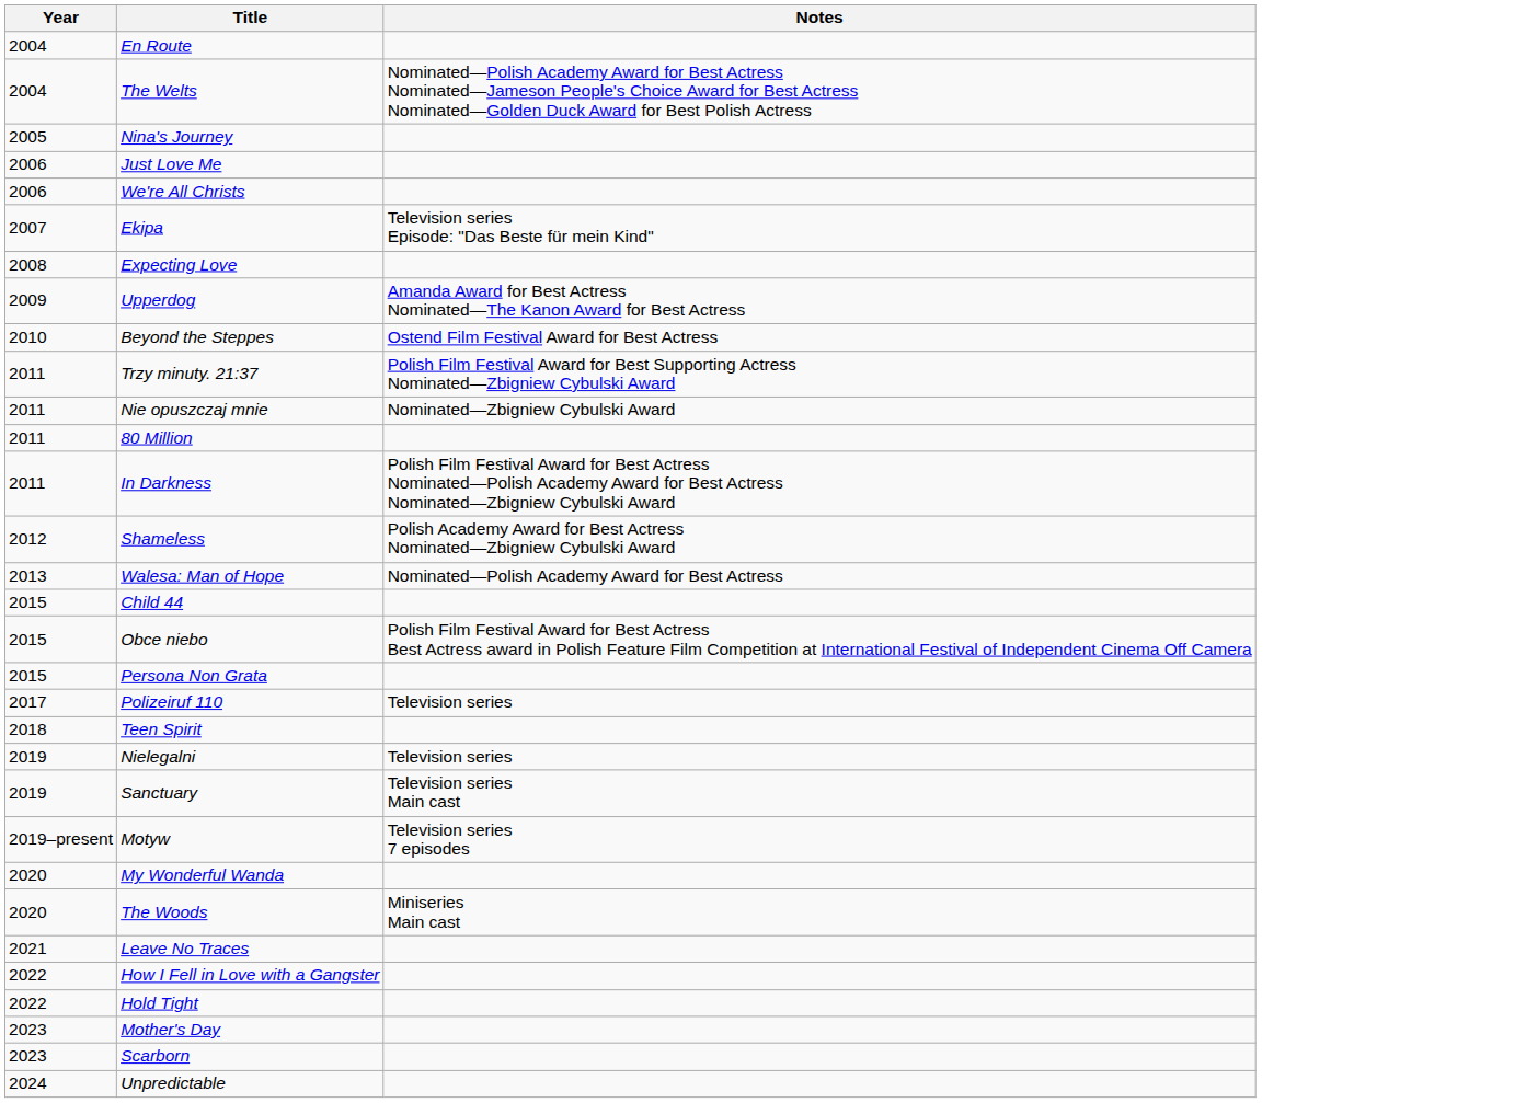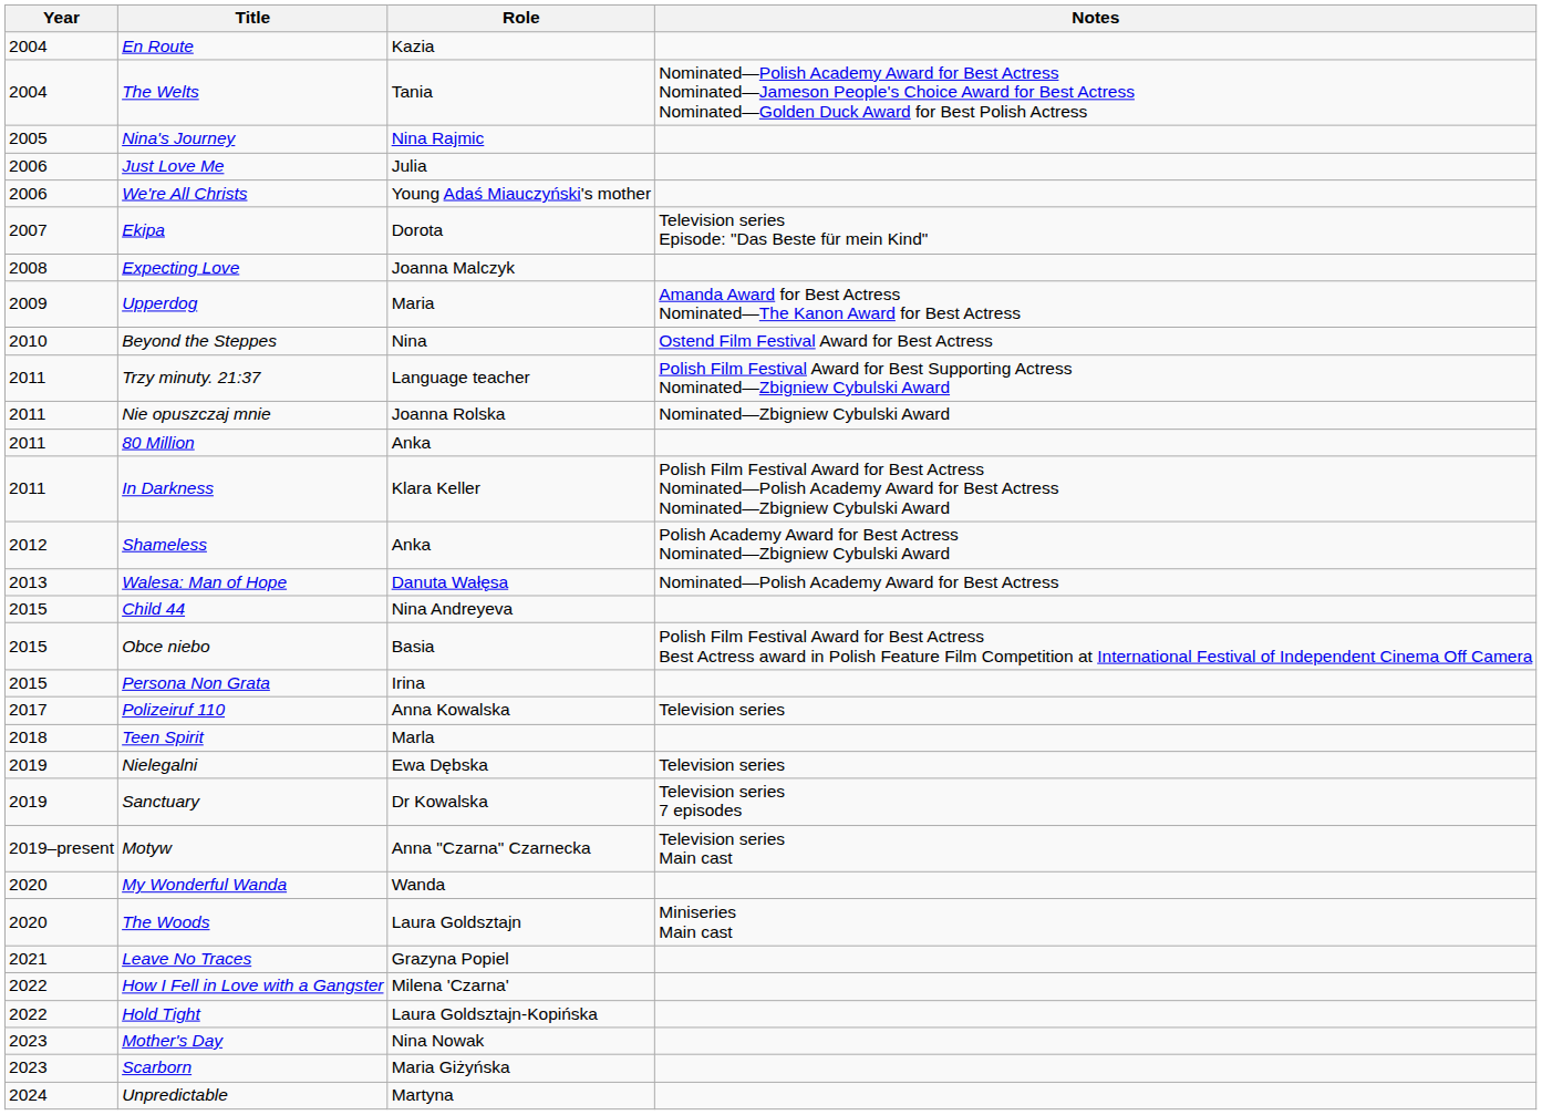 <table class="wikitable sortable">
 <tr>
 <th>Year</th>
 <th>Title</th>
+<th>Role</th>
 <th class="unsortable">Notes</th>
 </tr>
 <tr>
 <td>2004</td>
 <td><em><a href='#'>En Route</a></em></td>
+<td>Kazia</td>
 <td></td>
 </tr>
 <tr>
 <td>2004</td>
 <td><em><a href='#'>The Welts</a></em></td>
+<td>Tania</td>
 <td>Nominated—<a href='#'>Polish Academy Award for Best Actress</a><br>Nominated—<a href='#'>Jameson People's Choice Award for Best Actress</a><br>Nominated—<a href='#'>Golden Duck Award</a> for Best Polish Actress</td>
 </tr>
 <tr>
 <td>2005</td>
 <td><em><a href='#'>Nina's Journey</a></em></td>
+<td><a href='#'>Nina Rajmic</a></td>
 <td></td>
 </tr>
 <tr>
 <td>2006</td>
 <td><em><a href='#'>Just Love Me</a></em></td>
+<td>Julia</td>
 <td></td>
 </tr>
 <tr>
 <td>2006</td>
 <td><em><a href='#'>We're All Christs</a></em></td>
+<td>Young <a href='#'>Adaś Miauczyński</a>'s mother</td>
 <td></td>
 </tr>
 <tr>
 <td>2007</td>
 <td><em><a href='#'>Ekipa</a></em></td>
+<td>Dorota</td>
 <td>Television series<br>Episode: "Das Beste für mein Kind"</td>
 </tr>
 <tr>
 <td>2008</td>
 <td><em><a href='#'>Expecting Love</a></em></td>
+<td>Joanna Malczyk</td>
 <td></td>
 </tr>
 <tr>
 <td>2009</td>
 <td><em><a href='#'>Upperdog</a></em></td>
+<td>Maria</td>
 <td><a href='#'>Amanda Award</a> for Best Actress<br>Nominated—<a href='#'>The Kanon Award</a> for Best Actress</td>
 </tr>
 <tr>
 <td>2010</td>
 <td><em>Beyond the Steppes</em></td>
+<td>Nina</td>
 <td><a href='#'>Ostend Film Festival</a> Award for Best Actress</td>
 </tr>
 <tr>
 <td>2011</td>
 <td><em>Trzy minuty. 21:37</em></td>
+<td>Language teacher</td>
 <td><a href='#'>Polish Film Festival</a> Award for Best Supporting Actress<br>Nominated—<a href='#'>Zbigniew Cybulski Award</a></td>
 </tr>
 <tr>
 <td>2011</td>
 <td><em>Nie opuszczaj mnie</em></td>
+<td>Joanna Rolska</td>
 <td>Nominated—Zbigniew Cybulski Award</td>
 </tr>
 <tr>
 <td>2011</td>
 <td><em><a href='#'>80 Million</a></em></td>
+<td>Anka</td>
 <td></td>
 </tr>
 <tr>
 <td>2011</td>
 <td><em><a href='#'>In Darkness</a></em></td>
+<td>Klara Keller</td>
 <td>Polish Film Festival Award for Best Actress<br>Nominated—Polish Academy Award for Best Actress<br>Nominated—Zbigniew Cybulski Award</td>
 </tr>
 <tr>
 <td>2012</td>
 <td><em><a href='#'>Shameless</a></em></td>
+<td>Anka</td>
 <td>Polish Academy Award for Best Actress<br>Nominated—Zbigniew Cybulski Award</td>
 </tr>
 <tr>
 <td>2013</td>
 <td><em><a href='#'>Walesa: Man of Hope</a></em></td>
+<td><a href='#'>Danuta Wałęsa</a></td>
 <td>Nominated—Polish Academy Award for Best Actress</td>
 </tr>
 <tr>
 <td>2015</td>
 <td><em><a href='#'>Child 44</a></em></td>
+<td>Nina Andreyeva</td>
 <td></td>
 </tr>
 <tr>
 <td>2015</td>
 <td><em>Obce niebo</em></td>
+<td>Basia</td>
 <td>Polish Film Festival Award for Best Actress<br>Best Actress award in Polish Feature Film Competition at <a href='#'>International Festival of Independent Cinema Off Camera</a></td>
 </tr>
 <tr>
 <td>2015</td>
 <td><em><a href='#'>Persona Non Grata</a></em></td>
+<td>Irina</td>
 <td></td>
 </tr>
 <tr>
 <td>2017</td>
 <td><em><a href='#'>Polizeiruf 110</a></em></td>
+<td>Anna Kowalska</td>
 <td>Television series</td>
 </tr>
 <tr>
 <td>2018</td>
 <td><em><a href='#'>Teen Spirit</a></em></td>
+<td>Marla</td>
 <td></td>
 </tr>
 <tr>
 <td>2019</td>
 <td><em>Nielegalni</em></td>
+<td>Ewa Dębska</td>
 <td>Television series</td>
 </tr>
 <tr>
 <td>2019</td>
 <td><em>Sanctuary</em></td>
-<td>Television series<br>Main cast</td>
+<td>Dr Kowalska</td>
+<td>Television series<br>7 episodes</td>
 </tr>
 <tr>
 <td>2019–present</td>
 <td><em>Motyw</em></td>
-<td>Television series<br>7 episodes</td>
+<td>Anna "Czarna" Czarnecka</td>
+<td>Television series<br>Main cast</td>
 </tr>
 <tr>
 <td>2020</td>
 <td><em><a href='#'>My Wonderful Wanda</a></em></td>
+<td>Wanda</td>
 <td></td>
 </tr>
 <tr>
 <td>2020</td>
 <td><em><a href='#'>The Woods</a></em></td>
+<td>Laura Goldsztajn</td>
 <td>Miniseries<br>Main cast</td>
 </tr>
 <tr>
 <td>2021</td>
 <td><em><a href='#'>Leave No Traces</a></em></td>
+<td>Grazyna Popiel</td>
 <td></td>
 </tr>
 <tr>
 <td>2022</td>
 <td><em><a href='#'>How I Fell in Love with a Gangster</a></em></td>
+<td>Milena 'Czarna'</td>
 <td></td>
 </tr>
 <tr>
 <td>2022</td>
 <td><em><a href='#'>Hold Tight</a></em></td>
+<td>Laura Goldsztajn-Kopińska</td>
 <td></td>
 </tr>
 <tr>
 <td>2023</td>
 <td><em><a href='#'>Mother's Day</a></em></td>
+<td>Nina Nowak</td>
 <td></td>
 </tr>
 <tr>
 <td>2023</td>
 <td><em><a href='#'>Scarborn</a></em></td>
+<td>Maria Giżyńska</td>
 <td></td>
 </tr>
 <tr>
 <td>2024</td>
 <td><em>Unpredictable</em></td>
+<td>Martyna</td>
 <td></td>
 </tr>
 </table>
